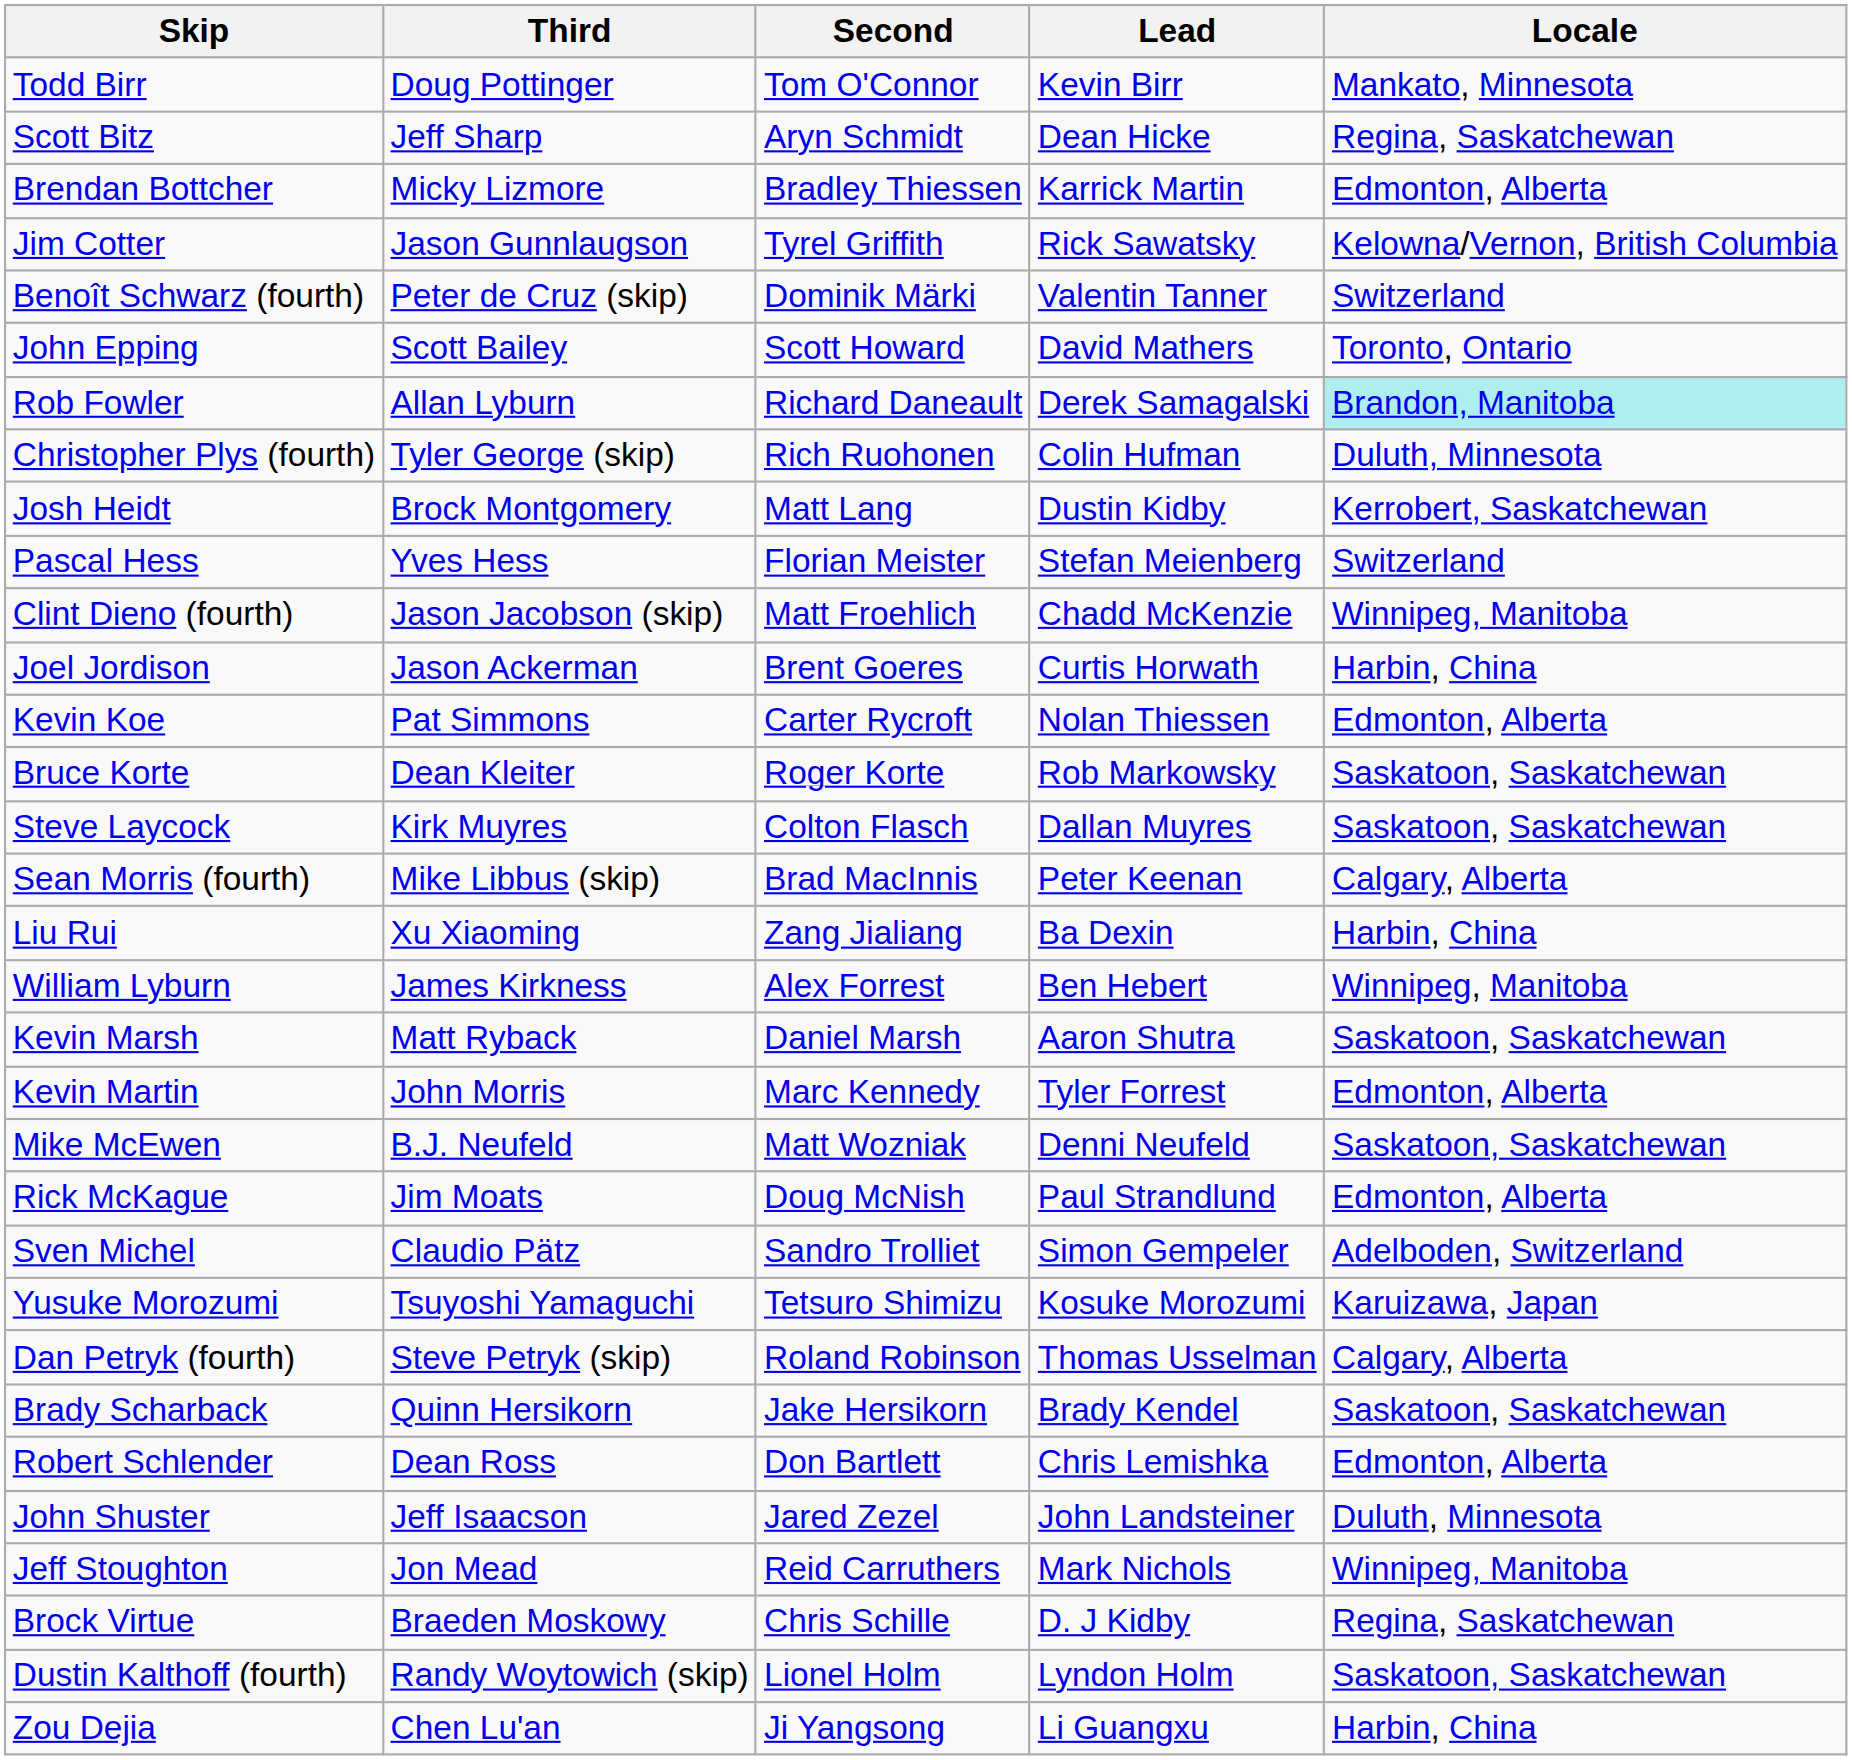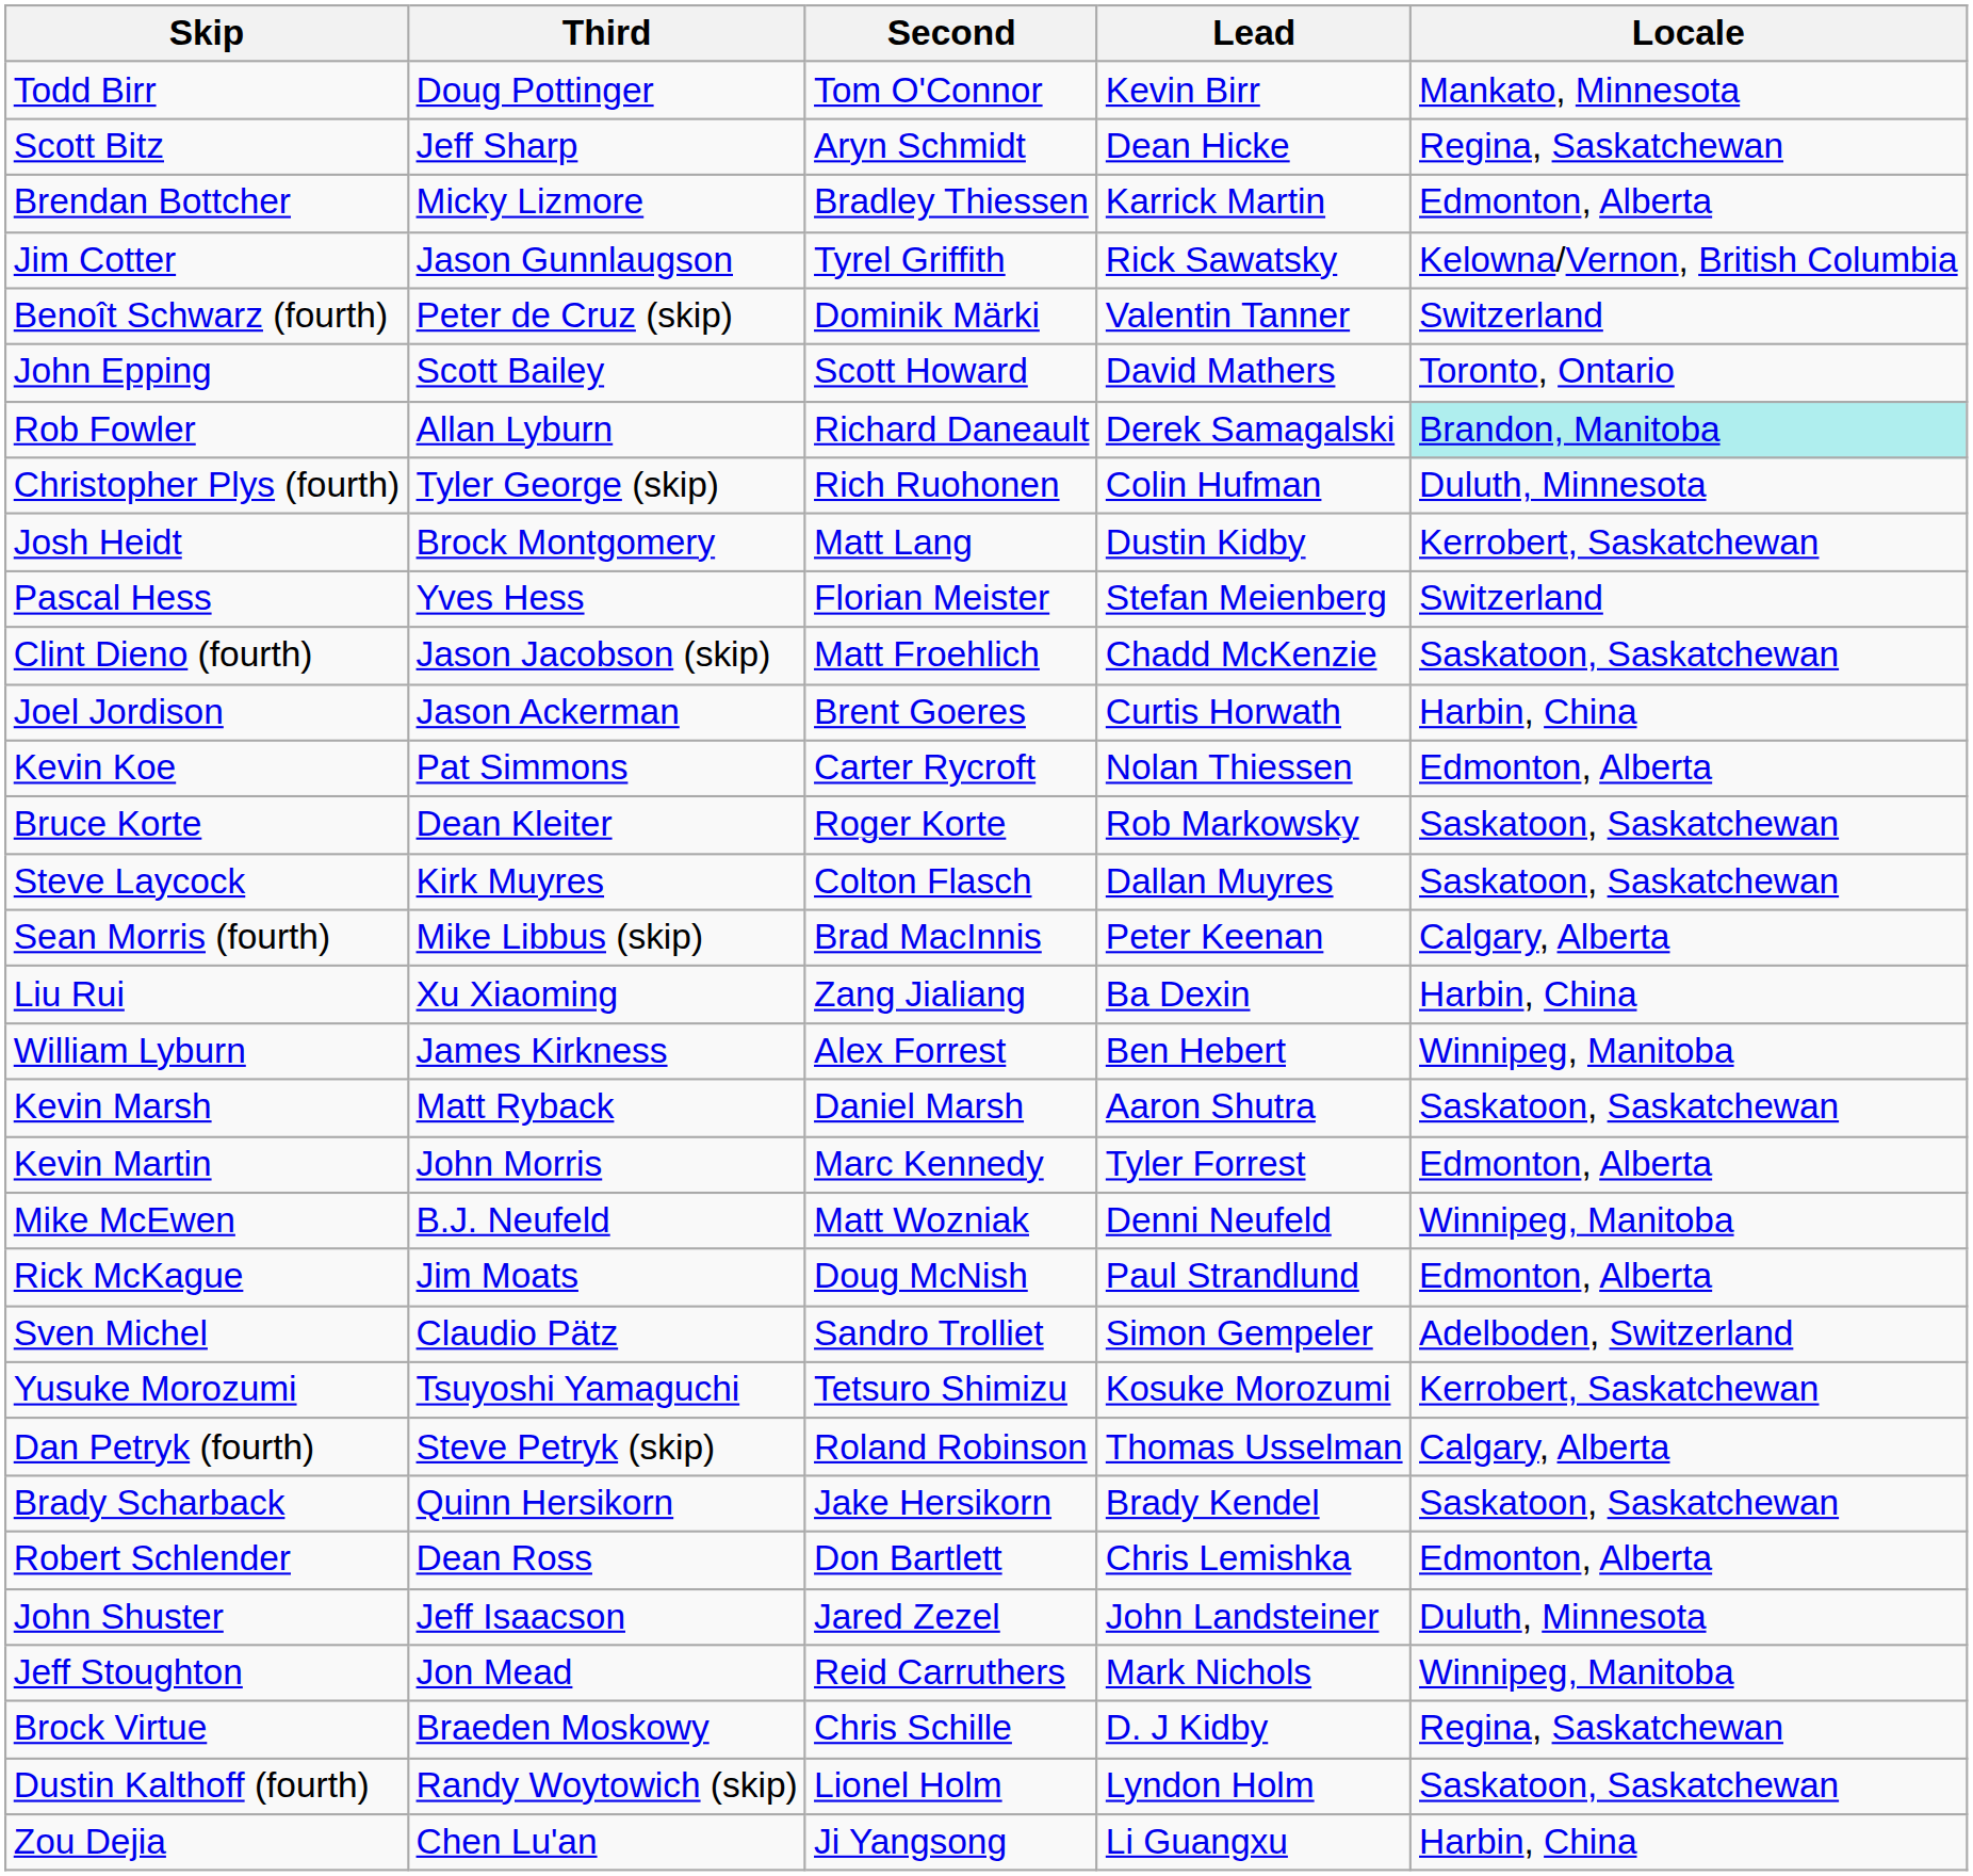 <table class=wikitable>
 <tr>
 <th>Skip</th>
 <th>Third</th>
 <th>Second</th>
 <th>Lead</th>
 <th>Locale</th>
 </tr>
 <tr>
 <td><a href='#'>Todd Birr</a></td>
 <td><a href='#'>Doug Pottinger</a></td>
 <td><a href='#'>Tom O'Connor</a></td>
 <td><a href='#'>Kevin Birr</a></td>
 <td> <a href='#'>Mankato</a>, <a href='#'>Minnesota</a></td>
 </tr>
 <tr>
 <td><a href='#'>Scott Bitz</a></td>
 <td><a href='#'>Jeff Sharp</a></td>
 <td><a href='#'>Aryn Schmidt</a></td>
 <td><a href='#'>Dean Hicke</a></td>
 <td> <a href='#'>Regina</a>, <a href='#'>Saskatchewan</a></td>
 </tr>
 <tr>
 <td><a href='#'>Brendan Bottcher</a></td>
 <td><a href='#'>Micky Lizmore</a></td>
 <td><a href='#'>Bradley Thiessen</a></td>
 <td><a href='#'>Karrick Martin</a></td>
 <td> <a href='#'>Edmonton</a>, <a href='#'>Alberta</a></td>
 </tr>
 <tr>
 <td><a href='#'>Jim Cotter</a></td>
 <td><a href='#'>Jason Gunnlaugson</a></td>
 <td><a href='#'>Tyrel Griffith</a></td>
 <td><a href='#'>Rick Sawatsky</a></td>
 <td> <a href='#'>Kelowna</a>/<a href='#'>Vernon</a>, <a href='#'>British Columbia</a></td>
 </tr>
 <tr>
 <td><a href='#'>Benoît Schwarz</a> (fourth)</td>
 <td><a href='#'>Peter de Cruz</a> (skip)</td>
 <td><a href='#'>Dominik Märki</a></td>
 <td><a href='#'>Valentin Tanner</a></td>
 <td> <a href='#'>Switzerland</a></td>
 </tr>
 <tr>
 <td><a href='#'>John Epping</a></td>
 <td><a href='#'>Scott Bailey</a></td>
 <td><a href='#'>Scott Howard</a></td>
 <td><a href='#'>David Mathers</a></td>
 <td> <a href='#'>Toronto</a>, <a href='#'>Ontario</a></td>
 </tr>
 <tr>
 <td><a href='#'>Rob Fowler</a></td>
 <td><a href='#'>Allan Lyburn</a></td>
 <td><a href='#'>Richard Daneault</a></td>
 <td><a href='#'>Derek Samagalski</a></td>
 <td style="background: paleturquoise;"> <a href='#'>Brandon, Manitoba</a></td>
 </tr>
 <tr>
 <td><a href='#'>Christopher Plys</a> (fourth)</td>
 <td><a href='#'>Tyler George</a> (skip)</td>
 <td><a href='#'>Rich Ruohonen</a></td>
 <td><a href='#'>Colin Hufman</a></td>
 <td> <a href='#'>Duluth, Minnesota</a></td>
 </tr>
 <tr>
 <td><a href='#'>Josh Heidt</a></td>
 <td><a href='#'>Brock Montgomery</a></td>
 <td><a href='#'>Matt Lang</a></td>
 <td><a href='#'>Dustin Kidby</a></td>
 <td> <a href='#'>Kerrobert, Saskatchewan</a></td>
 </tr>
 <tr>
 <td><a href='#'>Pascal Hess</a></td>
 <td><a href='#'>Yves Hess</a></td>
 <td><a href='#'>Florian Meister</a></td>
 <td><a href='#'>Stefan Meienberg</a></td>
 <td> <a href='#'>Switzerland</a></td>
 </tr>
 <tr>
 <td><a href='#'>Clint Dieno</a> (fourth)</td>
 <td><a href='#'>Jason Jacobson</a> (skip)</td>
 <td><a href='#'>Matt Froehlich</a></td>
 <td><a href='#'>Chadd McKenzie</a></td>
-<td> <a href='#'>Winnipeg, Manitoba</a></td>
+<td> <a href='#'>Saskatoon, Saskatchewan</a></td>
 </tr>
 <tr>
 <td><a href='#'>Joel Jordison</a></td>
 <td><a href='#'>Jason Ackerman</a></td>
 <td><a href='#'>Brent Goeres</a></td>
 <td><a href='#'>Curtis Horwath</a></td>
 <td> <a href='#'>Harbin</a>, <a href='#'>China</a></td>
 </tr>
 <tr>
 <td><a href='#'>Kevin Koe</a></td>
 <td><a href='#'>Pat Simmons</a></td>
 <td><a href='#'>Carter Rycroft</a></td>
 <td><a href='#'>Nolan Thiessen</a></td>
 <td> <a href='#'>Edmonton</a>, <a href='#'>Alberta</a></td>
 </tr>
 <tr>
 <td><a href='#'>Bruce Korte</a></td>
 <td><a href='#'>Dean Kleiter</a></td>
 <td><a href='#'>Roger Korte</a></td>
 <td><a href='#'>Rob Markowsky</a></td>
 <td> <a href='#'>Saskatoon</a>, <a href='#'>Saskatchewan</a></td>
 </tr>
 <tr>
 <td><a href='#'>Steve Laycock</a></td>
 <td><a href='#'>Kirk Muyres</a></td>
 <td><a href='#'>Colton Flasch</a></td>
 <td><a href='#'>Dallan Muyres</a></td>
 <td> <a href='#'>Saskatoon</a>, <a href='#'>Saskatchewan</a></td>
 </tr>
 <tr>
 <td><a href='#'>Sean Morris</a> (fourth)</td>
 <td><a href='#'>Mike Libbus</a> (skip)</td>
 <td><a href='#'>Brad MacInnis</a></td>
 <td><a href='#'>Peter Keenan</a></td>
 <td> <a href='#'>Calgary</a>, <a href='#'>Alberta</a></td>
 </tr>
 <tr>
 <td><a href='#'>Liu Rui</a></td>
 <td><a href='#'>Xu Xiaoming</a></td>
 <td><a href='#'>Zang Jialiang</a></td>
 <td><a href='#'>Ba Dexin</a></td>
 <td> <a href='#'>Harbin</a>, <a href='#'>China</a></td>
 </tr>
 <tr>
 <td><a href='#'>William Lyburn</a></td>
 <td><a href='#'>James Kirkness</a></td>
 <td><a href='#'>Alex Forrest</a></td>
 <td><a href='#'>Ben Hebert</a></td>
 <td> <a href='#'>Winnipeg</a>, <a href='#'>Manitoba</a></td>
 </tr>
 <tr>
 <td><a href='#'>Kevin Marsh</a></td>
 <td><a href='#'>Matt Ryback</a></td>
 <td><a href='#'>Daniel Marsh</a></td>
 <td><a href='#'>Aaron Shutra</a></td>
 <td> <a href='#'>Saskatoon</a>, <a href='#'>Saskatchewan</a></td>
 </tr>
 <tr>
 <td><a href='#'>Kevin Martin</a></td>
 <td><a href='#'>John Morris</a></td>
 <td><a href='#'>Marc Kennedy</a></td>
 <td><a href='#'>Tyler Forrest</a></td>
 <td> <a href='#'>Edmonton</a>, <a href='#'>Alberta</a></td>
 </tr>
 <tr>
 <td><a href='#'>Mike McEwen</a></td>
 <td><a href='#'>B.J. Neufeld</a></td>
 <td><a href='#'>Matt Wozniak</a></td>
 <td><a href='#'>Denni Neufeld</a></td>
-<td> <a href='#'>Saskatoon, Saskatchewan</a></td>
+<td> <a href='#'>Winnipeg, Manitoba</a></td>
 </tr>
 <tr>
 <td><a href='#'>Rick McKague</a></td>
 <td><a href='#'>Jim Moats</a></td>
 <td><a href='#'>Doug McNish</a></td>
 <td><a href='#'>Paul Strandlund</a></td>
 <td> <a href='#'>Edmonton</a>, <a href='#'>Alberta</a></td>
 </tr>
 <tr>
 <td><a href='#'>Sven Michel</a></td>
 <td><a href='#'>Claudio Pätz</a></td>
 <td><a href='#'>Sandro Trolliet</a></td>
 <td><a href='#'>Simon Gempeler</a></td>
 <td> <a href='#'>Adelboden</a>, <a href='#'>Switzerland</a></td>
 </tr>
 <tr>
 <td><a href='#'>Yusuke Morozumi</a></td>
 <td><a href='#'>Tsuyoshi Yamaguchi</a></td>
 <td><a href='#'>Tetsuro Shimizu</a></td>
 <td><a href='#'>Kosuke Morozumi</a></td>
-<td> <a href='#'>Karuizawa</a>, <a href='#'>Japan</a></td>
+<td> <a href='#'>Kerrobert, Saskatchewan</a></td>
 </tr>
 <tr>
 <td><a href='#'>Dan Petryk</a> (fourth)</td>
 <td><a href='#'>Steve Petryk</a> (skip)</td>
 <td><a href='#'>Roland Robinson</a></td>
 <td><a href='#'>Thomas Usselman</a></td>
 <td> <a href='#'>Calgary</a>, <a href='#'>Alberta</a></td>
 </tr>
 <tr>
 <td><a href='#'>Brady Scharback</a></td>
 <td><a href='#'>Quinn Hersikorn</a></td>
 <td><a href='#'>Jake Hersikorn</a></td>
 <td><a href='#'>Brady Kendel</a></td>
 <td> <a href='#'>Saskatoon</a>, <a href='#'>Saskatchewan</a></td>
 </tr>
 <tr>
 <td><a href='#'>Robert Schlender</a></td>
 <td><a href='#'>Dean Ross</a></td>
 <td><a href='#'>Don Bartlett</a></td>
 <td><a href='#'>Chris Lemishka</a></td>
 <td> <a href='#'>Edmonton</a>, <a href='#'>Alberta</a></td>
 </tr>
 <tr>
 <td><a href='#'>John Shuster</a></td>
 <td><a href='#'>Jeff Isaacson</a></td>
 <td><a href='#'>Jared Zezel</a></td>
 <td><a href='#'>John Landsteiner</a></td>
 <td> <a href='#'>Duluth</a>, <a href='#'>Minnesota</a></td>
 </tr>
 <tr>
 <td><a href='#'>Jeff Stoughton</a></td>
 <td><a href='#'>Jon Mead</a></td>
 <td><a href='#'>Reid Carruthers</a></td>
 <td><a href='#'>Mark Nichols</a></td>
 <td> <a href='#'>Winnipeg, Manitoba</a></td>
 </tr>
 <tr>
 <td><a href='#'>Brock Virtue</a></td>
 <td><a href='#'>Braeden Moskowy</a></td>
 <td><a href='#'>Chris Schille</a></td>
 <td><a href='#'>D. J Kidby</a></td>
 <td> <a href='#'>Regina</a>, <a href='#'>Saskatchewan</a></td>
 </tr>
 <tr>
 <td><a href='#'>Dustin Kalthoff</a> (fourth)</td>
 <td><a href='#'>Randy Woytowich</a> (skip)</td>
 <td><a href='#'>Lionel Holm</a></td>
 <td><a href='#'>Lyndon Holm</a></td>
 <td> <a href='#'>Saskatoon, Saskatchewan</a></td>
 </tr>
 <tr>
 <td><a href='#'>Zou Dejia</a></td>
 <td><a href='#'>Chen Lu'an</a></td>
 <td><a href='#'>Ji Yangsong</a></td>
 <td><a href='#'>Li Guangxu</a></td>
 <td> <a href='#'>Harbin</a>, <a href='#'>China</a></td>
 </tr>
 </table>
